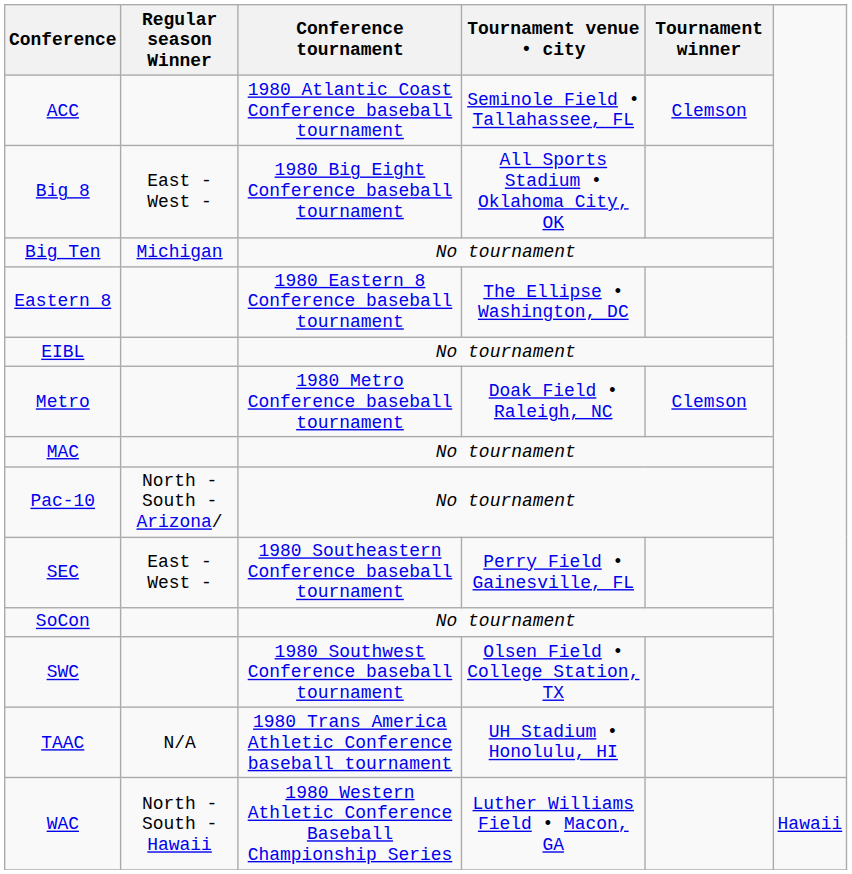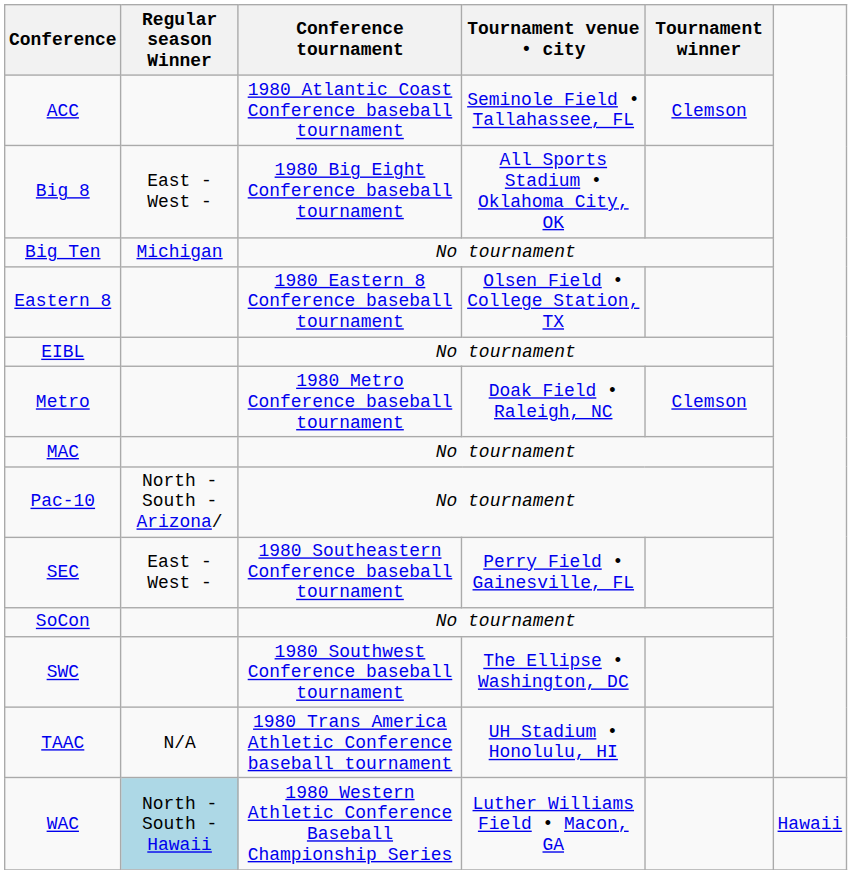 <table class="wikitable" style="text-align:center;">
 <tr>
 <th>Conference</th>
 <th>Regular season Winner</th>
 <th>Conference tournament</th>
 <th>Tournament venue • city</th>
 <th>Tournament winner</th>
 </tr>
 <tr>
 <td><a href='#'>ACC</a></td>
 <td></td>
 <td><a href='#'>1980 Atlantic Coast Conference baseball tournament</a></td>
 <td><a href='#'>Seminole Field</a> • <a href='#'>Tallahassee, FL</a></td>
 <td><a href='#'>Clemson</a></td>
 </tr>
 <tr>
 <td><a href='#'>Big 8</a></td>
 <td>East - <br>West - </td>
 <td><a href='#'>1980 Big Eight Conference baseball tournament</a></td>
 <td><a href='#'>All Sports Stadium</a> • <a href='#'>Oklahoma City, OK</a></td>
 <td></td>
 </tr>
 <tr>
 <td><a href='#'>Big Ten</a></td>
 <td><a href='#'>Michigan</a></td>
 <td colspan=3><em>No tournament</em></td>
 </tr>
 <tr>
 <td><a href='#'>Eastern 8</a></td>
 <td></td>
 <td><a href='#'>1980 Eastern 8 Conference baseball tournament</a></td>
-<td><a href='#'>The Ellipse</a> • <a href='#'>Washington, DC</a></td>
+<td><a href='#'>Olsen Field</a> • <a href='#'>College Station, TX</a></td>
 <td></td>
 </tr>
 <tr>
 <td><a href='#'>EIBL</a></td>
 <td></td>
 <td colspan=3><em>No tournament</em></td>
 </tr>
 <tr>
 <td><a href='#'>Metro</a></td>
 <td></td>
 <td><a href='#'>1980 Metro Conference baseball tournament</a></td>
 <td><a href='#'>Doak Field</a> • <a href='#'>Raleigh, NC</a></td>
 <td><a href='#'>Clemson</a></td>
 </tr>
 <tr>
 <td><a href='#'>MAC</a></td>
 <td></td>
 <td colspan=3><em>No tournament</em></td>
 </tr>
 <tr>
 <td><a href='#'>Pac-10</a></td>
 <td>North - <br>South - <a href='#'>Arizona</a>/</td>
 <td colspan=3><em>No tournament</em></td>
 </tr>
 <tr>
 <td><a href='#'>SEC</a></td>
 <td>East - <br>West - </td>
 <td><a href='#'>1980 Southeastern Conference baseball tournament</a></td>
 <td><a href='#'>Perry Field</a> • <a href='#'>Gainesville, FL</a></td>
 <td></td>
 </tr>
 <tr>
 <td><a href='#'>SoCon</a></td>
 <td></td>
 <td colspan=3><em>No tournament</em></td>
 </tr>
 <tr>
 <td><a href='#'>SWC</a></td>
 <td></td>
 <td><a href='#'>1980 Southwest Conference baseball tournament</a></td>
-<td><a href='#'>Olsen Field</a> • <a href='#'>College Station, TX</a></td>
+<td><a href='#'>The Ellipse</a> • <a href='#'>Washington, DC</a></td>
 <td></td>
 </tr>
 <tr>
 <td><a href='#'>TAAC</a></td>
 <td>N/A</td>
 <td><a href='#'>1980 Trans America Athletic Conference baseball tournament</a></td>
 <td><a href='#'>UH Stadium</a> • <a href='#'>Honolulu, HI</a></td>
 <td></td>
 </tr>
 <tr>
 <td><a href='#'>WAC</a></td>
-<td>North - <br>South - <a href='#'>Hawaii</a></td>
+<td style="background: lightblue;">North - <br>South - <a href='#'>Hawaii</a></td>
 <td><a href='#'>1980 Western Athletic Conference Baseball Championship Series</a></td>
 <td><a href='#'>Luther Williams Field</a> • <a href='#'>Macon, GA</a></td>
 <td></td>
 <td><a href='#'>Hawaii</a></td>
 </tr>
 </table>
